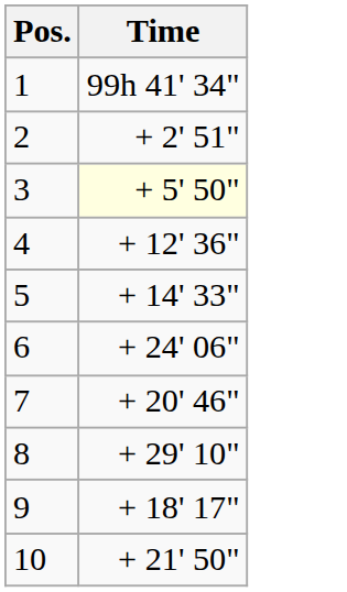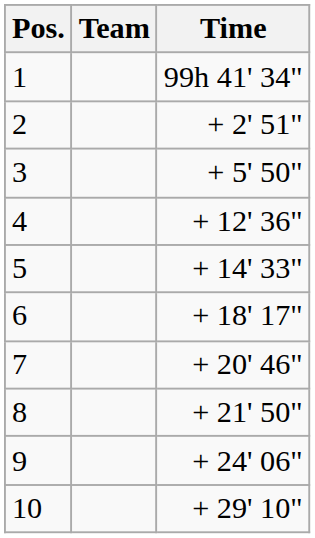 <table class="wikitable">
 <tr>
 <th>Pos.</th>
+<th>Team</th>
 <th>Time</th>
 </tr>
 <tr>
 <td>1</td>
+<td></td>
 <td align=right>99h 41' 34"</td>
 </tr>
 <tr>
 <td>2</td>
+<td></td>
 <td align=right>+ 2' 51"</td>
 </tr>
 <tr>
 <td>3</td>
-<td align=right style="background: lightyellow;">+ 5' 50"</td>
+<td></td>
+<td align=right>+ 5' 50"</td>
 </tr>
 <tr>
 <td>4</td>
+<td></td>
 <td align=right>+ 12' 36"</td>
 </tr>
 <tr>
 <td>5</td>
+<td></td>
 <td align=right>+ 14' 33"</td>
 </tr>
 <tr>
 <td>6</td>
-<td align=right>+ 24' 06"</td>
+<td></td>
+<td align=right>+ 18' 17"</td>
 </tr>
 <tr>
 <td>7</td>
+<td></td>
 <td align=right>+ 20' 46"</td>
 </tr>
 <tr>
 <td>8</td>
-<td align=right>+ 29' 10"</td>
+<td></td>
+<td align=right>+ 21' 50"</td>
 </tr>
 <tr>
 <td>9</td>
-<td align=right>+ 18' 17"</td>
+<td></td>
+<td align=right>+ 24' 06"</td>
 </tr>
 <tr>
 <td>10</td>
-<td align=right>+ 21' 50"</td>
+<td></td>
+<td align=right>+ 29' 10"</td>
 </tr>
 </table>
